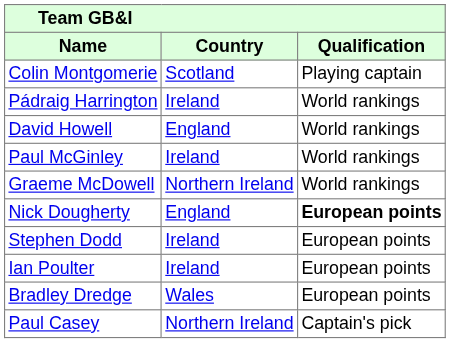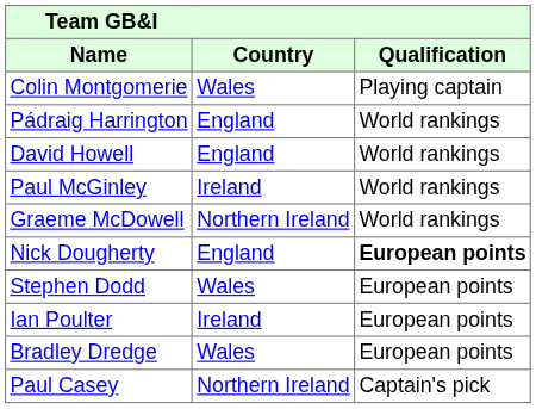 <table border="1" cellpadding="3" style="border-collapse: collapse;">
 <tr style="background:#ddffdd;">
 <td colspan="6">      <strong>Team GB&I</strong></td>
 </tr>
 <tr style="background:#ddffdd;">
 <th>Name</th>
 <th>Country</th>
 <th>Qualification</th>
 </tr>
 <tr>
 <td><a href='#'>Colin Montgomerie</a></td>
-<td><a href='#'>Scotland</a></td>
+<td><a href='#'>Wales</a></td>
 <td>Playing captain</td>
 </tr>
 <tr>
 <td><a href='#'>Pádraig Harrington</a></td>
-<td><a href='#'>Ireland</a></td>
+<td><a href='#'>England</a></td>
 <td>World rankings</td>
 </tr>
 <tr>
 <td><a href='#'>David Howell</a></td>
 <td><a href='#'>England</a></td>
 <td>World rankings</td>
 </tr>
 <tr>
 <td><a href='#'>Paul McGinley</a></td>
 <td><a href='#'>Ireland</a></td>
 <td>World rankings</td>
 </tr>
 <tr>
 <td><a href='#'>Graeme McDowell</a></td>
 <td><a href='#'>Northern Ireland</a></td>
 <td>World rankings</td>
 </tr>
 <tr>
 <td><a href='#'>Nick Dougherty</a></td>
 <td><a href='#'>England</a></td>
 <td><strong>European points</strong></td>
 </tr>
 <tr>
 <td><a href='#'>Stephen Dodd</a></td>
-<td><a href='#'>Ireland</a></td>
+<td><a href='#'>Wales</a></td>
 <td>European points</td>
 </tr>
 <tr>
 <td><a href='#'>Ian Poulter</a></td>
 <td><a href='#'>Ireland</a></td>
 <td>European points</td>
 </tr>
 <tr>
 <td><a href='#'>Bradley Dredge</a></td>
 <td><a href='#'>Wales</a></td>
 <td>European points</td>
 </tr>
 <tr>
 <td><a href='#'>Paul Casey</a></td>
 <td><a href='#'>Northern Ireland</a></td>
 <td>Captain's pick</td>
 </tr>
 </table>
